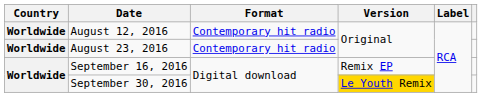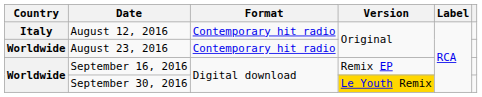 <table class="wikitable plainrowheaders">
 <tr>
 <th>Country</th>
 <th>Date</th>
 <th>Format</th>
 <th>Version</th>
 <th>Label</th>
 <th></th>
 </tr>
 <tr>
-<th scope="row">Worldwide</th>
+<th scope="row">Italy</th>
 <td>August 12, 2016</td>
 <td><a href='#'>Contemporary hit radio</a></td>
 <td rowspan="2">Original</td>
 <td rowspan="4"><a href='#'>RCA</a></td>
 <td></td>
 </tr>
 <tr>
 <th scope="row">Worldwide</th>
 <td>August 23, 2016</td>
 <td><a href='#'>Contemporary hit radio</a></td>
 <td></td>
 </tr>
 <tr>
 <th scope="row" rowspan="2">Worldwide</th>
 <td>September 16, 2016</td>
 <td rowspan="2">Digital download</td>
 <td>Remix <a href='#'>EP</a></td>
 <td></td>
 </tr>
 <tr>
 <td>September 30, 2016</td>
 <td style="background: gold;"><a href='#'>Le Youth</a> Remix</td>
 <td></td>
 </tr>
 </table>
